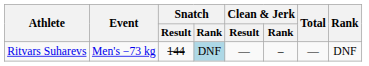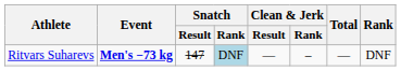 <table class="wikitable" style="font-size:90%">
 <tr>
 <th rowspan="2">Athlete</th>
 <th rowspan="2">Event</th>
 <th colspan="2">Snatch</th>
 <th colspan="2">Clean & Jerk</th>
 <th rowspan="2">Total</th>
 <th rowspan="2">Rank</th>
 </tr>
 <tr style="font-size:95%">
 <th>Result</th>
 <th>Rank</th>
 <th>Result</th>
 <th>Rank</th>
 </tr>
 <tr align=center>
 <td align=left><a href='#'>Ritvars Suharevs</a></td>
-<td align=left><a href='#'>Men's −73 kg</a></td>
-<td><s>144</s></td>
+<td align=left><strong><a href='#'>Men's −73 kg</a></strong></td>
+<td><s>147</s></td>
 <td style="background: lightblue;">DNF</td>
 <td>—</td>
 <td>–</td>
 <td>—</td>
 <td>DNF</td>
 </tr>
 </table>
